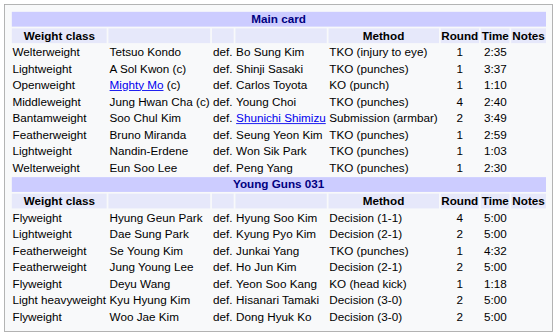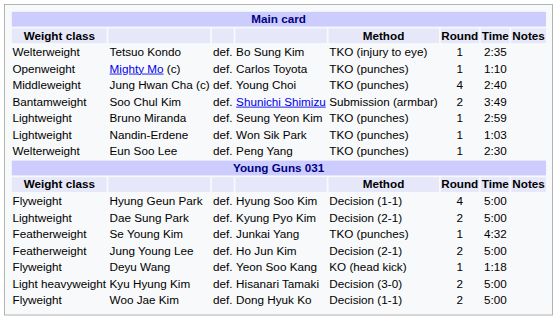 <table style="font-size: 84%; border: 1px solid darkgray; padding: 0.43em; background-color: #F8F9FA;">
 <tr>
 <th colspan="8" style="background-color: #ccf; color: #000080; text-align: center;">Main card</th>
 </tr>
 <tr>
 <th colspan="1" style="background-color: #E6E8FA; color: #000000; text-align: center;">Weight class</th>
 <th colspan="1" style="background-color: #E6E8FA; color: #000000; text-align: center;"></th>
 <th colspan="1" style="background-color: #E6E8FA; color: #000000; text-align: center;"></th>
 <th colspan="1" style="background-color: #E6E8FA; color: #000000; text-align: center;"></th>
 <th colspan="1" style="background-color: #E6E8FA; color: #000000; text-align: center;">Method</th>
 <th colspan="1" style="background-color: #E6E8FA; color: #000000; text-align: center;">Round</th>
 <th colspan="1" style="background-color: #E6E8FA; color: #000000; text-align: center;">Time</th>
 <th colspan="1" style="background-color: #E6E8FA; color: #000000; text-align: center;">Notes</th>
 </tr>
 <tr>
 <td>Welterweight</td>
 <td> Tetsuo Kondo</td>
 <td>def.</td>
 <td> Bo Sung Kim</td>
 <td>TKO (injury to eye)</td>
 <td align="center">1</td>
 <td align="center">2:35</td>
 <td></td>
 </tr>
 <tr>
-<td>Lightweight</td>
-<td> A Sol Kwon (c)</td>
-<td>def.</td>
-<td> Shinji Sasaki</td>
-<td>TKO (punches)</td>
-<td align="center">1</td>
-<td align="center">3:37</td>
-<td></td>
-</tr>
-<tr>
 <td>Openweight</td>
 <td> <a href='#'>Mighty Mo</a> (c)</td>
 <td>def.</td>
 <td> Carlos Toyota</td>
-<td>KO (punch)</td>
+<td>TKO (punches)</td>
 <td align="center">1</td>
 <td align="center">1:10</td>
 <td></td>
 </tr>
 <tr>
 <td>Middleweight</td>
 <td> Jung Hwan Cha (c)</td>
 <td>def.</td>
 <td> Young Choi</td>
 <td>TKO (punches)</td>
 <td align="center">4</td>
 <td align="center">2:40</td>
 <td></td>
 </tr>
 <tr>
 <td>Bantamweight</td>
 <td> Soo Chul Kim</td>
 <td>def.</td>
 <td> <a href='#'>Shunichi Shimizu</a></td>
 <td>Submission (armbar)</td>
 <td align="center">2</td>
 <td align="center">3:49</td>
 <td></td>
 </tr>
 <tr>
-<td>Featherweight</td>
+<td>Lightweight</td>
 <td> Bruno Miranda</td>
 <td>def.</td>
 <td> Seung Yeon Kim</td>
 <td>TKO (punches)</td>
 <td align="center">1</td>
 <td align="center">2:59</td>
 <td></td>
 </tr>
 <tr>
 <td>Lightweight</td>
 <td> Nandin-Erdene</td>
 <td>def.</td>
 <td> Won Sik Park</td>
 <td>TKO (punches)</td>
 <td align="center">1</td>
 <td align="center">1:03</td>
 <td></td>
 </tr>
 <tr>
 <td>Welterweight</td>
 <td> Eun Soo Lee</td>
 <td>def.</td>
 <td> Peng Yang</td>
 <td>TKO (punches)</td>
 <td align="center">1</td>
 <td align="center">2:30</td>
 <td></td>
 </tr>
 <tr>
 <th colspan="8" style="background-color: #ccf; color: #000080; text-align: center;">Young Guns 031</th>
 </tr>
 <tr>
 <th colspan="1" style="background-color: #E6E8FA; color: #000000; text-align: center;">Weight class</th>
 <th colspan="1" style="background-color: #E6E8FA; color: #000000; text-align: center;"></th>
 <th colspan="1" style="background-color: #E6E8FA; color: #000000; text-align: center;"></th>
 <th colspan="1" style="background-color: #E6E8FA; color: #000000; text-align: center;"></th>
 <th colspan="1" style="background-color: #E6E8FA; color: #000000; text-align: center;">Method</th>
 <th colspan="1" style="background-color: #E6E8FA; color: #000000; text-align: center;">Round</th>
 <th colspan="1" style="background-color: #E6E8FA; color: #000000; text-align: center;">Time</th>
 <th colspan="1" style="background-color: #E6E8FA; color: #000000; text-align: center;">Notes</th>
 </tr>
 <tr>
 <td>Flyweight</td>
 <td> Hyung Geun Park</td>
 <td>def.</td>
 <td> Hyung Soo Kim</td>
 <td>Decision (1-1)</td>
 <td align="center">4</td>
 <td align="center">5:00</td>
 <td></td>
 </tr>
 <tr>
 <td>Lightweight</td>
 <td> Dae Sung Park</td>
 <td>def.</td>
 <td> Kyung Pyo Kim</td>
 <td>Decision (2-1)</td>
 <td align="center">2</td>
 <td align="center">5:00</td>
 <td></td>
 </tr>
 <tr>
 <td>Featherweight</td>
 <td> Se Young Kim</td>
 <td>def.</td>
 <td> Junkai Yang</td>
 <td>TKO (punches)</td>
 <td align="center">1</td>
 <td align="center">4:32</td>
 <td></td>
 </tr>
 <tr>
 <td>Featherweight</td>
 <td> Jung Young Lee</td>
 <td>def.</td>
 <td> Ho Jun Kim</td>
 <td>Decision (2-1)</td>
 <td align="center">2</td>
 <td align="center">5:00</td>
 <td></td>
 </tr>
 <tr>
 <td>Flyweight</td>
 <td> Deyu Wang</td>
 <td>def.</td>
 <td> Yeon Soo Kang</td>
 <td>KO (head kick)</td>
 <td align="center">1</td>
 <td align="center">1:18</td>
 <td></td>
 </tr>
 <tr>
 <td>Light heavyweight</td>
 <td> Kyu Hyung Kim</td>
 <td>def.</td>
 <td> Hisanari Tamaki</td>
 <td>Decision (3-0)</td>
 <td align="center">2</td>
 <td align="center">5:00</td>
 <td></td>
 </tr>
 <tr>
 <td>Flyweight</td>
 <td> Woo Jae Kim</td>
 <td>def.</td>
 <td> Dong Hyuk Ko</td>
-<td>Decision (3-0)</td>
+<td>Decision (1-1)</td>
 <td align="center">2</td>
 <td align="center">5:00</td>
 <td></td>
 </tr>
 </table>
